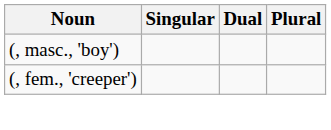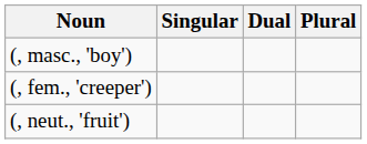 <table class="wikitable">
 <tr>
 <th>Noun</th>
 <th>Singular</th>
 <th>Dual</th>
 <th>Plural</th>
 </tr>
 <tr>
 <td> (, masc., 'boy')</td>
 <td> </td>
 <td> </td>
 <td> </td>
 </tr>
 <tr>
 <td> (, fem., 'creeper')</td>
 <td> </td>
 <td> </td>
 <td> </td>
 </tr>
+<tr>
+<td> (, neut., 'fruit')</td>
+<td> </td>
+<td> </td>
+<td> </td>
+</tr>
 </table>
